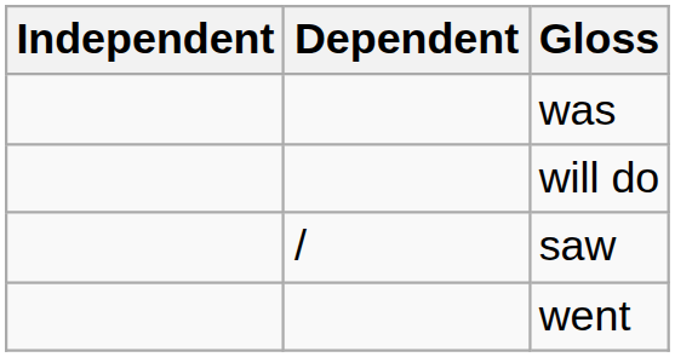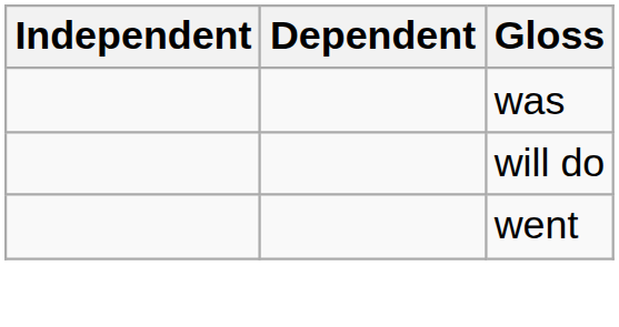 <table class=wikitable>
 <tr>
 <th>Independent</th>
 <th>Dependent</th>
 <th>Gloss</th>
 </tr>
 <tr>
 <td></td>
 <td></td>
 <td>was</td>
 </tr>
 <tr>
 <td></td>
 <td></td>
 <td>will do</td>
 </tr>
 <tr>
 <td></td>
-<td> /<br></td>
-<td>saw</td>
-</tr>
-<tr>
-<td></td>
 <td></td>
 <td>went</td>
 </tr>
 </table>
